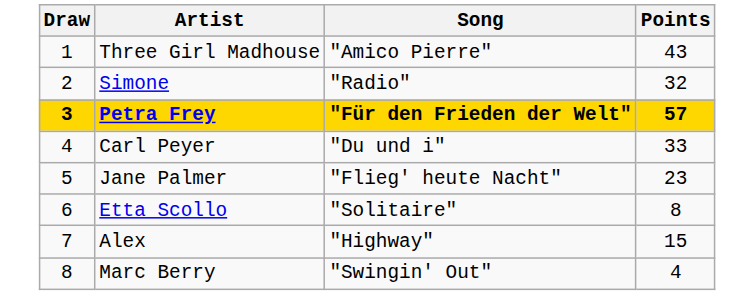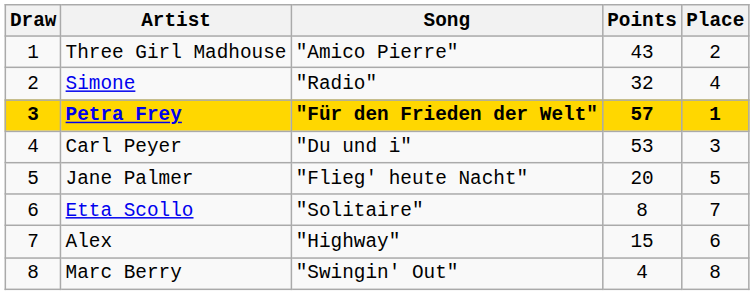 <table class="sortable wikitable" style="margin: 1em auto 1em auto; text-align:center">
 <tr>
 <th>Draw</th>
 <th>Artist</th>
 <th>Song</th>
 <th>Points</th>
+<th>Place</th>
 </tr>
 <tr>
 <td>1</td>
 <td align="left">Three Girl Madhouse</td>
 <td align="left">"Amico Pierre"</td>
 <td>43</td>
+<td>2</td>
 </tr>
 <tr>
 <td>2</td>
 <td align="left"><a href='#'>Simone</a></td>
 <td align="left">"Radio"</td>
 <td>32</td>
+<td>4</td>
 </tr>
 <tr style="font-weight:bold; background:gold;">
 <td>3</td>
 <td align="left"><a href='#'>Petra Frey</a></td>
 <td align="left">"Für den Frieden der Welt"</td>
 <td>57</td>
+<td>1</td>
 </tr>
 <tr>
 <td>4</td>
 <td align="left">Carl Peyer</td>
 <td align="left">"Du und i"</td>
-<td>33</td>
+<td>53</td>
+<td>3</td>
 </tr>
 <tr>
 <td>5</td>
 <td align="left">Jane Palmer</td>
 <td align="left">"Flieg' heute Nacht"</td>
-<td>23</td>
+<td>20</td>
+<td>5</td>
 </tr>
 <tr>
 <td>6</td>
 <td align="left"><a href='#'>Etta Scollo</a></td>
 <td align="left">"Solitaire"</td>
 <td>8</td>
+<td>7</td>
 </tr>
 <tr>
 <td>7</td>
 <td align="left">Alex</td>
 <td align="left">"Highway"</td>
 <td>15</td>
+<td>6</td>
 </tr>
 <tr>
 <td>8</td>
 <td align="left">Marc Berry</td>
 <td align="left">"Swingin' Out"</td>
 <td>4</td>
+<td>8</td>
 </tr>
 </table>
